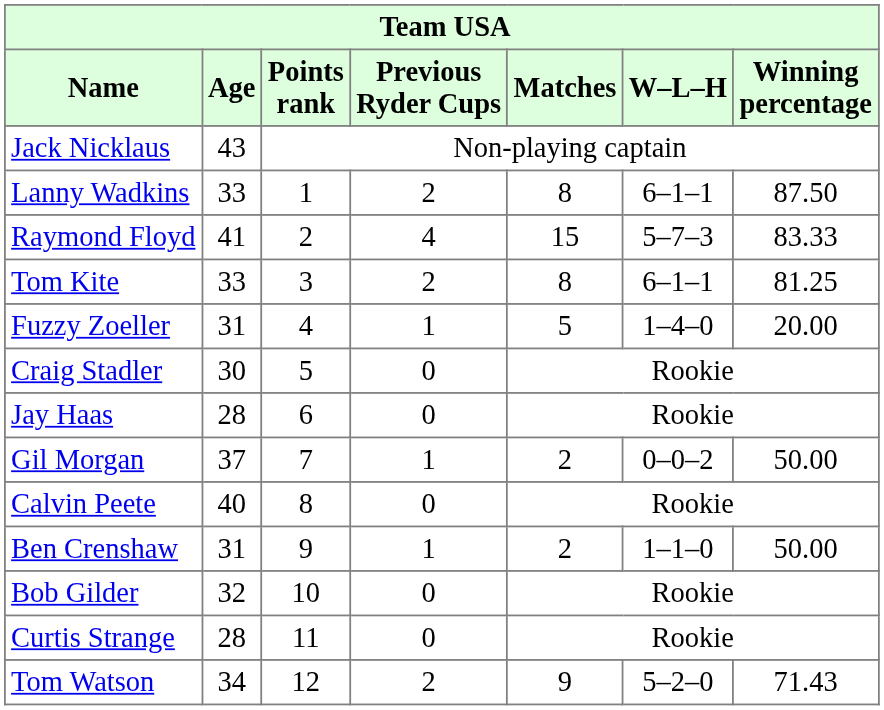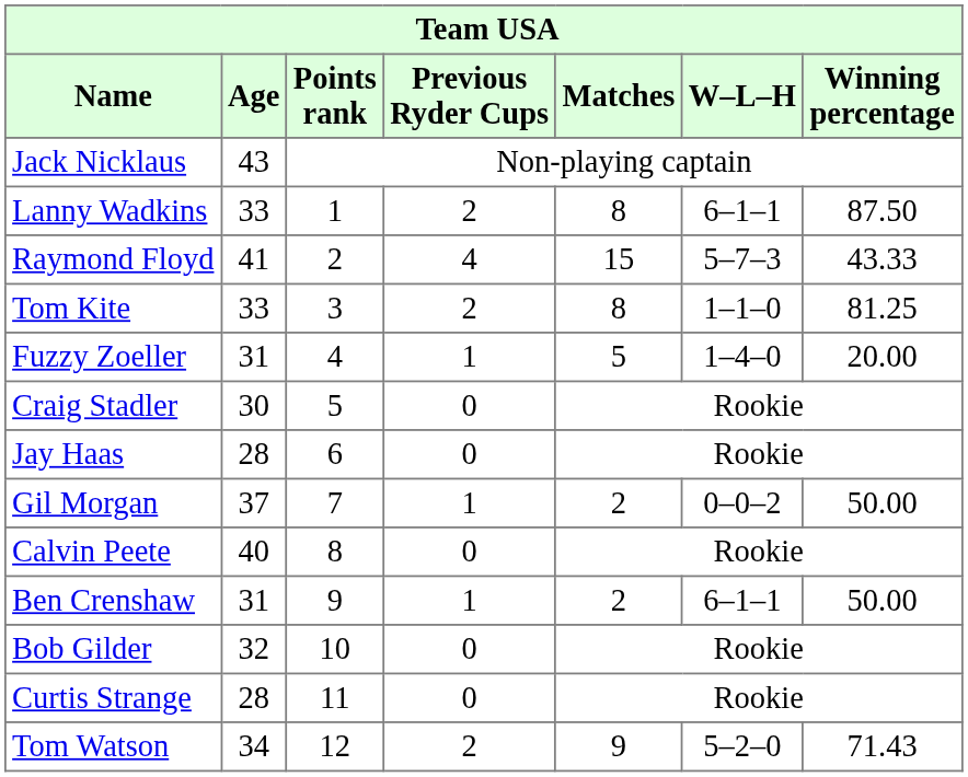 <table border="1" cellpadding="3" style="border-collapse: collapse;text-align:center">
 <tr style="background:#dfd;">
 <td colspan="7"> <strong>Team USA</strong></td>
 </tr>
 <tr style="background:#dfd;">
 <th>Name</th>
 <th>Age</th>
 <th>Points<br>rank</th>
 <th>Previous<br>Ryder Cups</th>
 <th>Matches</th>
 <th>W–L–H</th>
 <th>Winning<br>percentage</th>
 </tr>
 <tr>
 <td align=left><a href='#'>Jack Nicklaus</a></td>
 <td>43</td>
 <td colspan="5">Non-playing captain</td>
 </tr>
 <tr>
 <td align=left><a href='#'>Lanny Wadkins</a></td>
 <td>33</td>
 <td>1</td>
 <td>2</td>
 <td>8</td>
 <td>6–1–1</td>
 <td>87.50</td>
 </tr>
 <tr>
 <td align=left><a href='#'>Raymond Floyd</a></td>
 <td>41</td>
 <td>2</td>
 <td>4</td>
 <td>15</td>
 <td>5–7–3</td>
-<td>83.33</td>
+<td>43.33</td>
 </tr>
 <tr>
 <td align=left><a href='#'>Tom Kite</a></td>
 <td>33</td>
 <td>3</td>
 <td>2</td>
 <td>8</td>
-<td>6–1–1</td>
+<td>1–1–0</td>
 <td>81.25</td>
 </tr>
 <tr>
 <td align=left><a href='#'>Fuzzy Zoeller</a></td>
 <td>31</td>
 <td>4</td>
 <td>1</td>
 <td>5</td>
 <td>1–4–0</td>
 <td>20.00</td>
 </tr>
 <tr>
 <td align=left><a href='#'>Craig Stadler</a></td>
 <td>30</td>
 <td>5</td>
 <td>0</td>
 <td colspan="3">Rookie</td>
 </tr>
 <tr>
 <td align=left><a href='#'>Jay Haas</a></td>
 <td>28</td>
 <td>6</td>
 <td>0</td>
 <td colspan="3">Rookie</td>
 </tr>
 <tr>
 <td align=left><a href='#'>Gil Morgan</a></td>
 <td>37</td>
 <td>7</td>
 <td>1</td>
 <td>2</td>
 <td>0–0–2</td>
 <td>50.00</td>
 </tr>
 <tr>
 <td align=left><a href='#'>Calvin Peete</a></td>
 <td>40</td>
 <td>8</td>
 <td>0</td>
 <td colspan="3">Rookie</td>
 </tr>
 <tr>
 <td align=left><a href='#'>Ben Crenshaw</a></td>
 <td>31</td>
 <td>9</td>
 <td>1</td>
 <td>2</td>
-<td>1–1–0</td>
+<td>6–1–1</td>
 <td>50.00</td>
 </tr>
 <tr>
 <td align=left><a href='#'>Bob Gilder</a></td>
 <td>32</td>
 <td>10</td>
 <td>0</td>
 <td colspan="3">Rookie</td>
 </tr>
 <tr>
 <td align=left><a href='#'>Curtis Strange</a></td>
 <td>28</td>
 <td>11</td>
 <td>0</td>
 <td colspan="3">Rookie</td>
 </tr>
 <tr>
 <td align=left><a href='#'>Tom Watson</a></td>
 <td>34</td>
 <td>12</td>
 <td>2</td>
 <td>9</td>
 <td>5–2–0</td>
 <td>71.43</td>
 </tr>
 </table>
